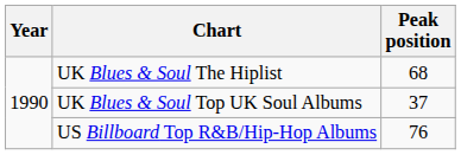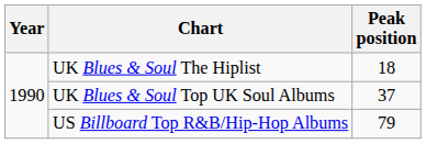 <table class="wikitable sortable">
 <tr>
 <th>Year</th>
 <th>Chart</th>
 <th>Peak<br>position</th>
 </tr>
 <tr>
 <td rowspan="3">1990</td>
 <td>UK <em><a href='#'>Blues & Soul</a></em> The Hiplist</td>
-<td align=center>68</td>
+<td align=center>18</td>
 </tr>
 <tr>
 <td>UK <em><a href='#'>Blues & Soul</a></em> Top UK Soul Albums</td>
 <td align=center>37</td>
 </tr>
 <tr>
 <td>US <a href='#'><em>Billboard</em> Top R&B/Hip-Hop Albums</a></td>
-<td align=center>76</td>
+<td align=center>79</td>
 </tr>
 </table>
